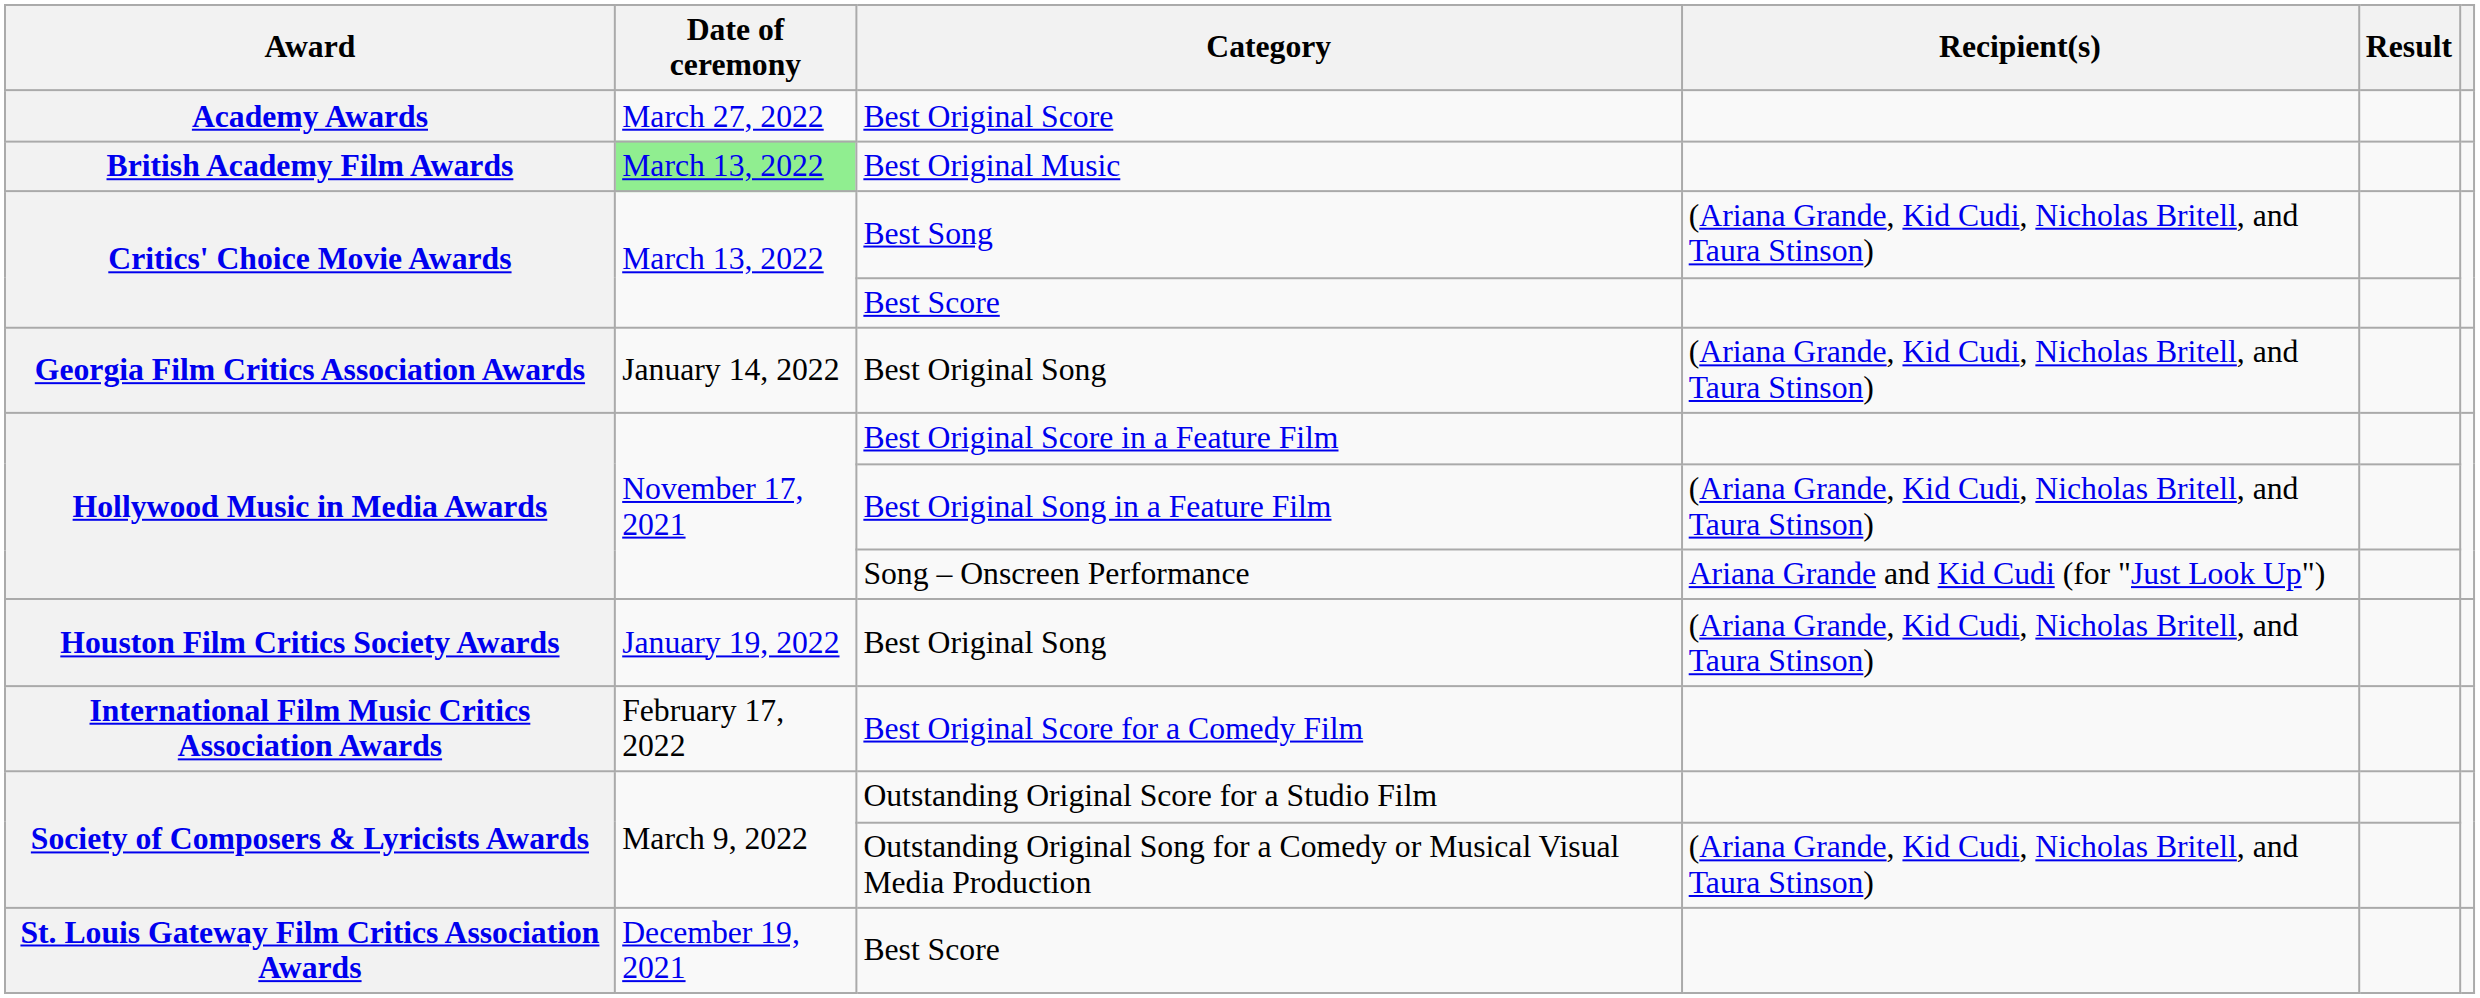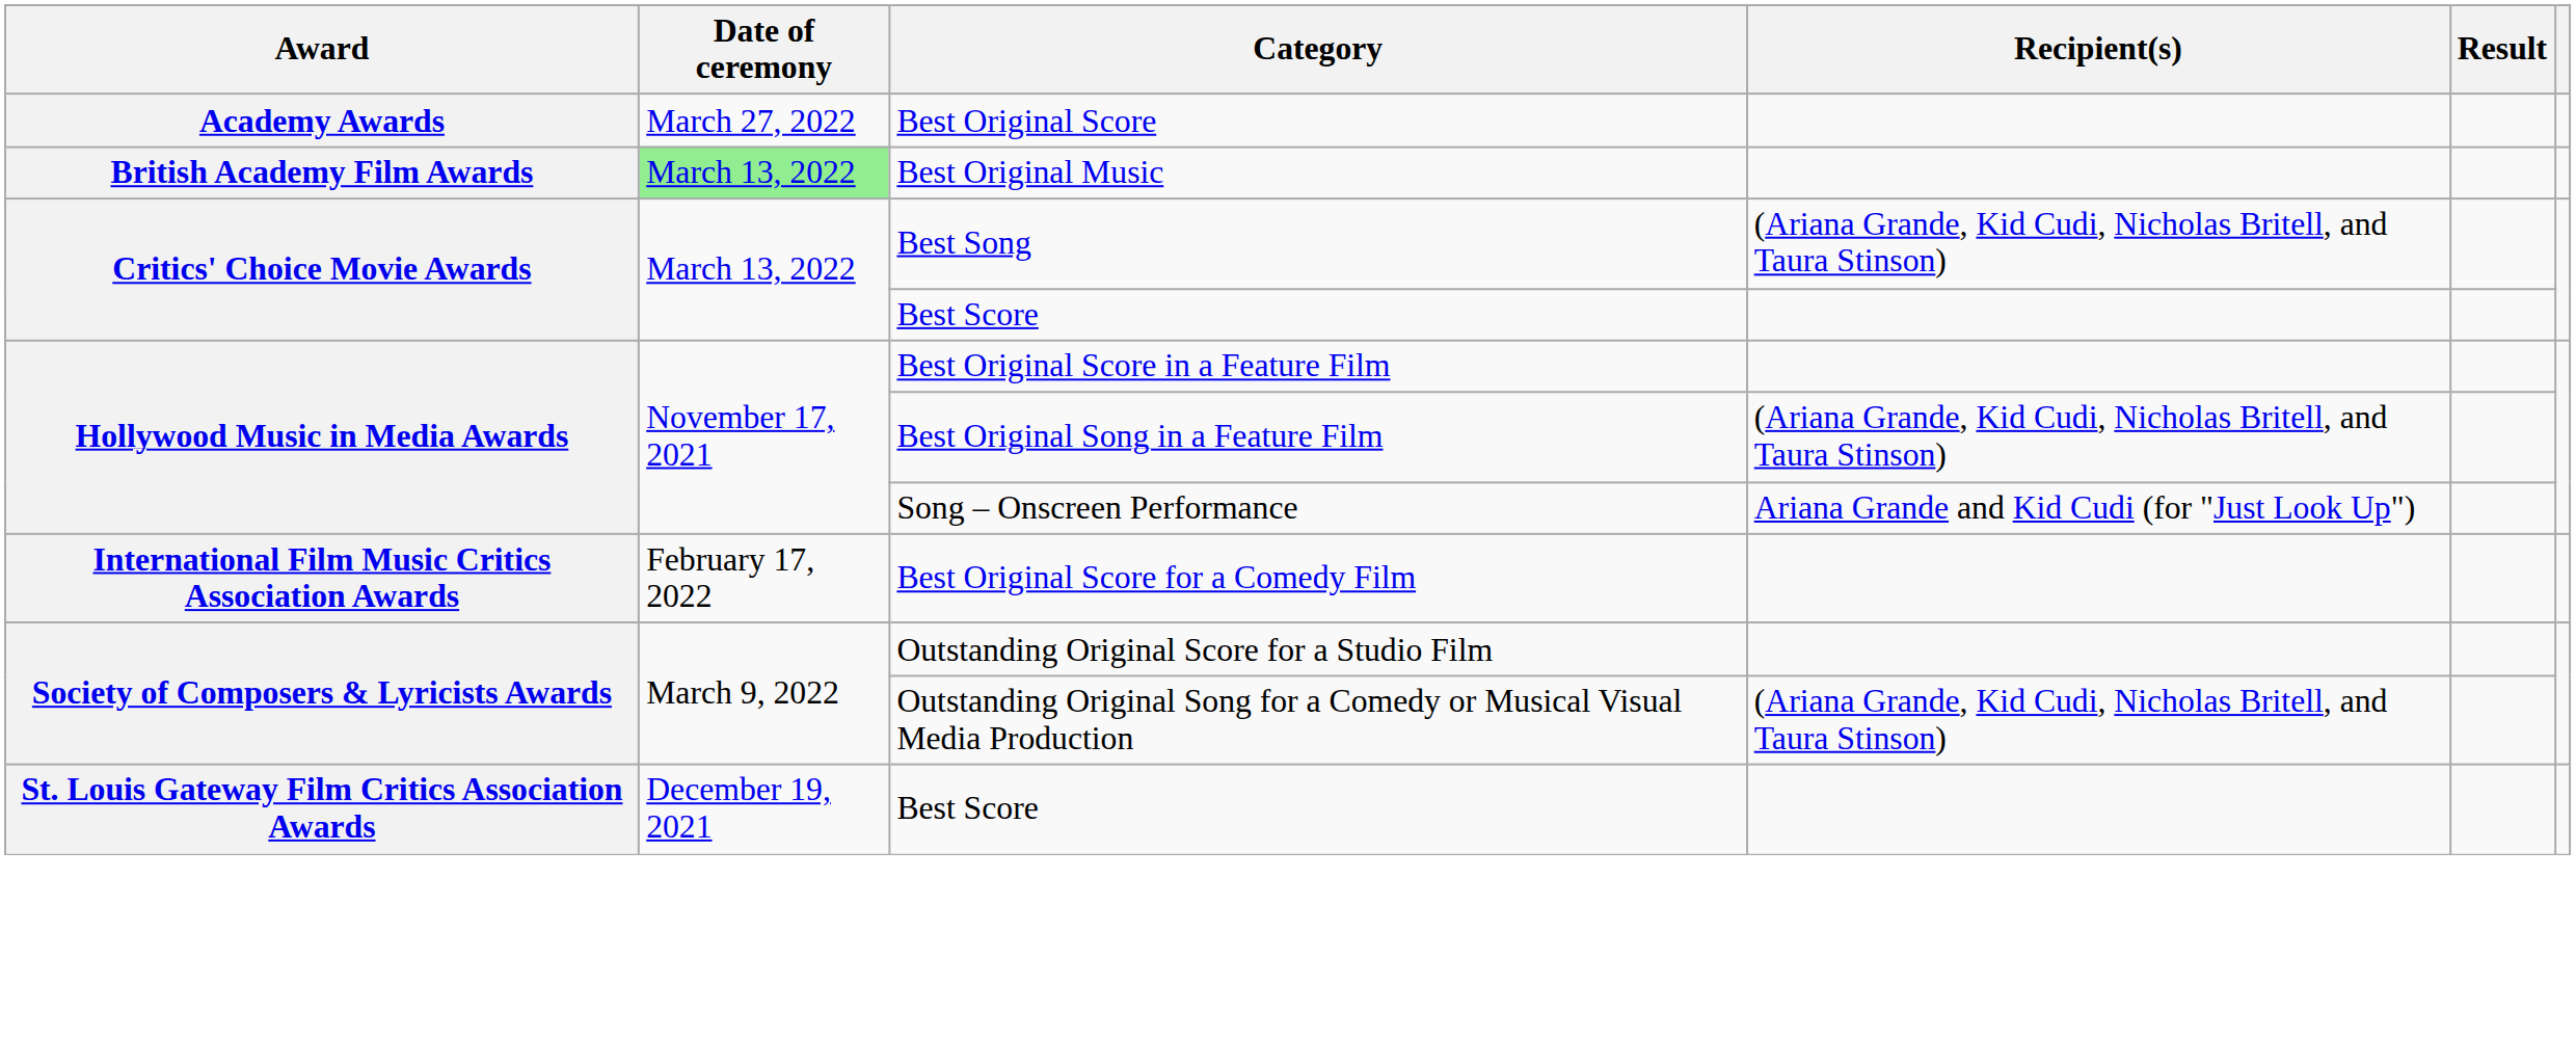 <table class="wikitable plainrowheaders sortable">
 <tr>
 <th scope="col">Award</th>
 <th scope="col">Date of ceremony</th>
 <th scope="col">Category</th>
 <th scope="col">Recipient(s)</th>
 <th scope="col">Result</th>
 <th scope="col" class="unsortable"></th>
 </tr>
 <tr>
 <th scope="row"><a href='#'>Academy Awards</a></th>
 <td><a href='#'>March 27, 2022</a></td>
 <td><a href='#'>Best Original Score</a></td>
 <td></td>
 <td></td>
 <td style="text-align:center;"></td>
 </tr>
 <tr>
 <th scope="row"><a href='#'>British Academy Film Awards</a></th>
 <td style="background: lightgreen;"><a href='#'>March 13, 2022</a></td>
 <td><a href='#'>Best Original Music</a></td>
 <td></td>
 <td></td>
 <td style="text-align:center;"><br></td>
 </tr>
 <tr>
 <th rowspan="2" scope="row"><a href='#'>Critics' Choice Movie Awards</a></th>
 <td rowspan="2"><a href='#'>March 13, 2022</a></td>
 <td><a href='#'>Best Song</a></td>
 <td> (<a href='#'>Ariana Grande</a>, <a href='#'>Kid Cudi</a>, <a href='#'>Nicholas Britell</a>, and <a href='#'>Taura Stinson</a>)</td>
 <td></td>
 <td rowspan="2" style="text-align:center;"><br></td>
 </tr>
 <tr>
 <td><a href='#'>Best Score</a></td>
 <td></td>
 <td></td>
 </tr>
 <tr>
-<th scope="row"><a href='#'>Georgia Film Critics Association Awards</a></th>
-<td>January 14, 2022</td>
-<td>Best Original Song</td>
-<td> (<a href='#'>Ariana Grande</a>, <a href='#'>Kid Cudi</a>, <a href='#'>Nicholas Britell</a>, and <a href='#'>Taura Stinson</a>)</td>
-<td></td>
-<td style="text-align:center;"><br></td>
-</tr>
-<tr>
 <th rowspan="3" scope="row"><a href='#'>Hollywood Music in Media Awards</a></th>
 <td rowspan="3"><a href='#'>November 17, 2021</a></td>
 <td><a href='#'>Best Original Score in a Feature Film</a></td>
 <td></td>
 <td></td>
 <td rowspan="3" style="text-align:center;"><br></td>
 </tr>
 <tr>
 <td><a href='#'>Best Original Song in a Feature Film</a></td>
 <td> (<a href='#'>Ariana Grande</a>, <a href='#'>Kid Cudi</a>, <a href='#'>Nicholas Britell</a>, and <a href='#'>Taura Stinson</a>)</td>
 <td></td>
 </tr>
 <tr>
 <td>Song – Onscreen Performance</td>
 <td><a href='#'>Ariana Grande</a> and <a href='#'>Kid Cudi</a> (for "<a href='#'>Just Look Up</a>")</td>
 <td></td>
-</tr>
-<tr>
-<th scope="row"><a href='#'>Houston Film Critics Society Awards</a></th>
-<td><a href='#'>January 19, 2022</a></td>
-<td>Best Original Song</td>
-<td> (<a href='#'>Ariana Grande</a>, <a href='#'>Kid Cudi</a>, <a href='#'>Nicholas Britell</a>, and <a href='#'>Taura Stinson</a>)</td>
-<td></td>
-<td style="text-align:center;"><br></td>
 </tr>
 <tr>
 <th scope="row"><a href='#'>International Film Music Critics Association Awards</a></th>
 <td>February 17, 2022</td>
 <td><a href='#'>Best Original Score for a Comedy Film</a></td>
 <td></td>
 <td></td>
 <td style="text-align:center;"></td>
 </tr>
 <tr>
 <th rowspan="2" scope="row"><a href='#'>Society of Composers & Lyricists Awards</a></th>
 <td rowspan="2">March 9, 2022</td>
 <td>Outstanding Original Score for a Studio Film</td>
 <td></td>
 <td></td>
 <td rowspan="2" style="text-align:center;"></td>
 </tr>
 <tr>
 <td>Outstanding Original Song for a Comedy or Musical Visual Media Production</td>
 <td> (<a href='#'>Ariana Grande</a>, <a href='#'>Kid Cudi</a>, <a href='#'>Nicholas Britell</a>, and <a href='#'>Taura Stinson</a>)</td>
 <td></td>
 </tr>
 <tr>
 <th scope="row"><a href='#'>St. Louis Gateway Film Critics Association Awards</a></th>
 <td><a href='#'>December 19, 2021</a></td>
 <td>Best Score</td>
 <td></td>
 <td></td>
 <td style="text-align:center;"><br></td>
 </tr>
 </table>
